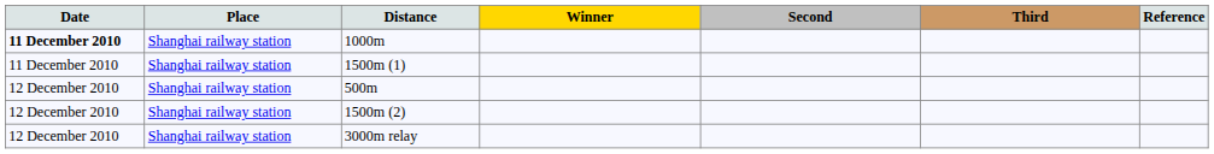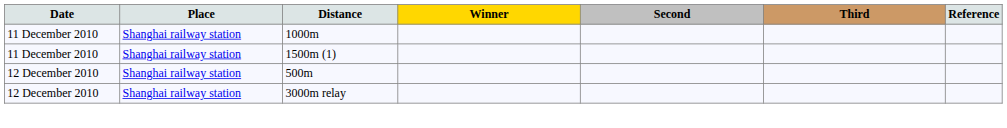 <table bgcolor="#f7f8ff" cellpadding="3" cellspacing="0" border="1" style="font-size: 95%; border: gray solid 1px; border-collapse: collapse;">
 <tr bgcolor="#CCCCCC">
 <td align="center" bgcolor="#DCE5E5" width="150"><strong>Date</strong></td>
 <td align="center" bgcolor="#DCE5E5" width="220"><strong>Place</strong></td>
 <td align="center" bgcolor="#DCE5E5" width="150"><strong>Distance</strong></td>
 <td align="center" bgcolor="gold" width="250"><strong>Winner</strong></td>
 <td align="center" bgcolor="silver" width="250"><strong>Second</strong></td>
 <td align="center" bgcolor="CC9966" width="250"><strong>Third</strong></td>
 <td align="center" bgcolor="#DCE5E5" width="30"><strong>Reference</strong></td>
 </tr>
 <tr align="left">
-<td><strong>11 December 2010</strong></td>
+<td>11 December 2010</td>
 <td><a href='#'>Shanghai railway station</a></td>
 <td>1000m</td>
 <td></td>
 <td></td>
 <td></td>
 <td></td>
 </tr>
 <tr align="left">
 <td>11 December 2010</td>
 <td><a href='#'>Shanghai railway station</a></td>
 <td>1500m (1)</td>
 <td></td>
 <td></td>
 <td></td>
 <td></td>
 </tr>
 <tr align="left">
 <td>12 December 2010</td>
 <td><a href='#'>Shanghai railway station</a></td>
 <td>500m</td>
 <td></td>
 <td></td>
 <td></td>
 <td></td>
 </tr>
 <tr align="left">
 <td>12 December 2010</td>
 <td><a href='#'>Shanghai railway station</a></td>
-<td>1500m (2)</td>
-<td></td>
-<td></td>
-<td></td>
-<td></td>
-</tr>
-<tr align="left">
-<td>12 December 2010</td>
-<td><a href='#'>Shanghai railway station</a></td>
 <td>3000m relay</td>
 <td></td>
 <td></td>
 <td></td>
 <td></td>
 </tr>
 </table>
